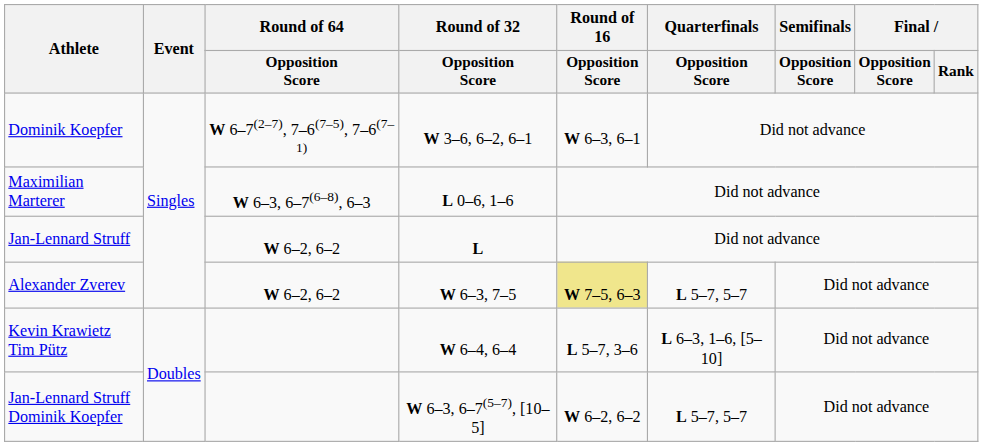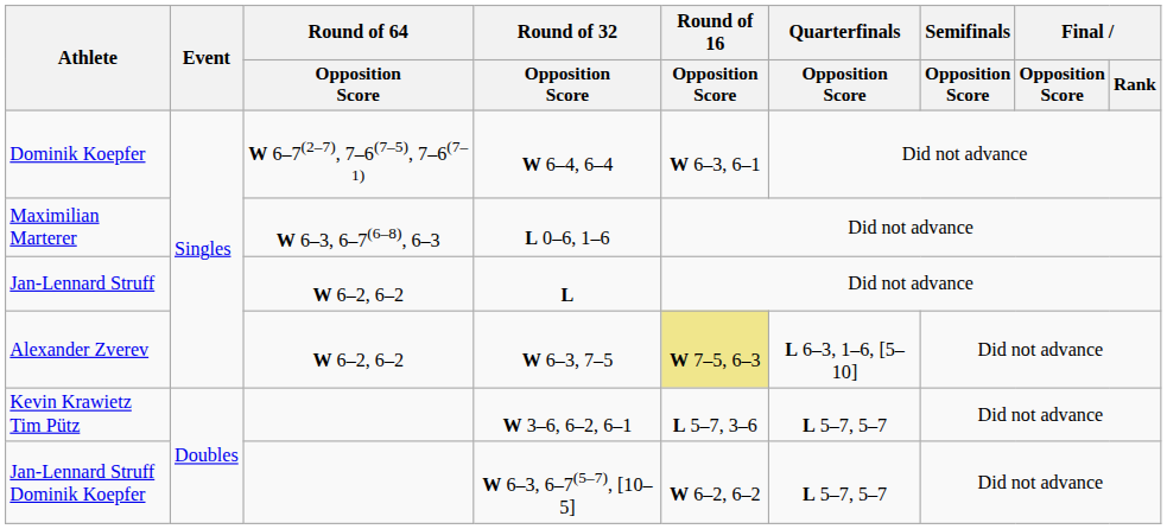 <table class=wikitable style="font-size:90%">
 <tr>
 <th rowspan="2">Athlete</th>
 <th rowspan="2">Event</th>
 <th>Round of 64</th>
 <th>Round of 32</th>
 <th>Round of 16</th>
 <th>Quarterfinals</th>
 <th>Semifinals</th>
 <th colspan=2>Final / </th>
 </tr>
 <tr style="font-size:95%">
 <th>Opposition<br>Score</th>
 <th>Opposition<br>Score</th>
 <th>Opposition<br>Score</th>
 <th>Opposition<br>Score</th>
 <th>Opposition<br>Score</th>
 <th>Opposition<br>Score</th>
 <th>Rank</th>
 </tr>
 <tr align=center>
 <td align=left><a href='#'>Dominik Koepfer</a></td>
 <td align=left rowspan="4"><a href='#'>Singles</a></td>
 <td><br><strong>W</strong> 6–7<sup>(2–7)</sup>, 7–6<sup>(7–5)</sup>, 7–6<sup>(7–1)</sup></td>
-<td><br><strong>W</strong> 3–6, 6–2, 6–1</td>
+<td><br><strong>W</strong> 6–4, 6–4</td>
 <td><br><strong>W</strong> 6–3, 6–1</td>
 <td colspan=4>Did not advance</td>
 </tr>
 <tr align=center>
 <td align=left><a href='#'>Maximilian Marterer</a></td>
 <td><br><strong>W</strong> 6–3, 6–7<sup>(6–8)</sup>, 6–3</td>
 <td><br><strong>L</strong> 0–6, 1–6</td>
 <td colspan=5>Did not advance</td>
 </tr>
 <tr align=center>
 <td align=left><a href='#'>Jan-Lennard Struff</a></td>
 <td><br><strong>W</strong> 6–2, 6–2</td>
 <td><br><strong>L</strong> </td>
 <td colspan=5>Did not advance</td>
 </tr>
 <tr align=center>
 <td align=left><a href='#'>Alexander Zverev</a></td>
 <td><br><strong>W</strong> 6–2, 6–2</td>
 <td><br><strong>W</strong> 6–3, 7–5</td>
 <td style="background: khaki;"><br><strong>W</strong> 7–5, 6–3</td>
-<td><br><strong>L</strong> 5–7, 5–7</td>
+<td><br><strong>L</strong> 6–3, 1–6, [5–10]</td>
 <td colspan=3>Did not advance</td>
 </tr>
 <tr align=center>
 <td align=left><a href='#'>Kevin Krawietz</a><br><a href='#'>Tim Pütz</a></td>
 <td align=left rowspan=2><a href='#'>Doubles</a></td>
 <td></td>
-<td><br><strong>W</strong> 6–4, 6–4</td>
+<td><br><strong>W</strong> 3–6, 6–2, 6–1</td>
 <td><br><strong>L</strong> 5–7, 3–6</td>
-<td><br><strong>L</strong> 6–3, 1–6, [5–10]</td>
+<td><br><strong>L</strong> 5–7, 5–7</td>
 <td colspan=3>Did not advance</td>
 </tr>
 <tr align=center>
 <td align=left><a href='#'>Jan-Lennard Struff</a><br><a href='#'>Dominik Koepfer</a></td>
 <td></td>
 <td><br><strong>W</strong> 6–3, 6–7<sup>(5–7)</sup>, [10–5]</td>
 <td><br><strong>W</strong> 6–2, 6–2</td>
 <td><br><strong>L</strong> 5–7, 5–7</td>
 <td colspan=3>Did not advance</td>
 </tr>
 </table>
